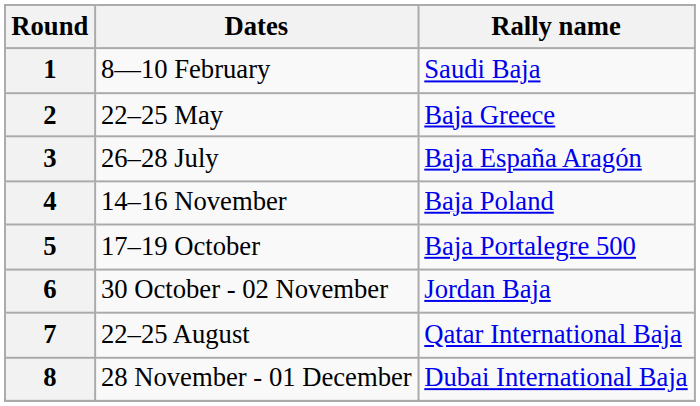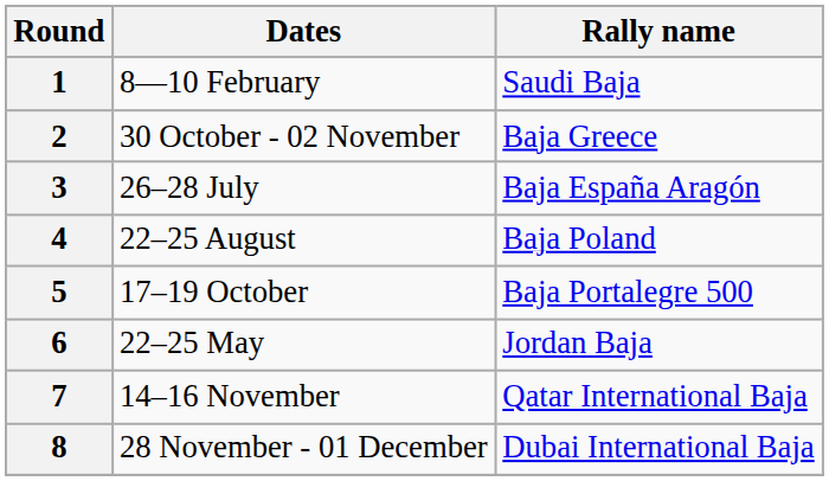 <table class="wikitable" style="font-size: 85%">
 <tr>
 <th>Round</th>
 <th>Dates</th>
 <th>Rally name</th>
 </tr>
 <tr>
 <th>1</th>
 <td>8—10 February</td>
 <td> <a href='#'>Saudi Baja</a></td>
 </tr>
 <tr>
 <th>2</th>
-<td>22–25 May</td>
+<td>30 October - 02 November</td>
 <td> <a href='#'>Baja Greece</a></td>
 </tr>
 <tr>
 <th>3</th>
 <td>26–28 July</td>
 <td> <a href='#'>Baja España Aragón</a></td>
 </tr>
 <tr>
 <th>4</th>
-<td>14–16 November</td>
+<td>22–25 August</td>
 <td> <a href='#'>Baja Poland</a></td>
 </tr>
 <tr>
 <th>5</th>
 <td>17–19 October</td>
 <td> <a href='#'>Baja Portalegre 500</a></td>
 </tr>
 <tr>
 <th>6</th>
-<td>30 October - 02 November</td>
+<td>22–25 May</td>
 <td> <a href='#'>Jordan Baja</a></td>
 </tr>
 <tr>
 <th>7</th>
-<td>22–25 August</td>
+<td>14–16 November</td>
 <td> <a href='#'>Qatar International Baja</a></td>
 </tr>
 <tr>
 <th>8</th>
 <td>28 November - 01 December</td>
 <td> <a href='#'>Dubai International Baja</a></td>
 </tr>
 <tr>
 </tr>
 </table>
